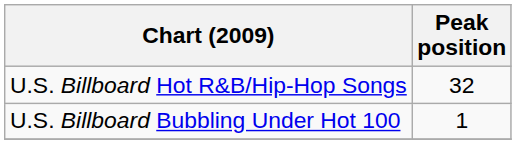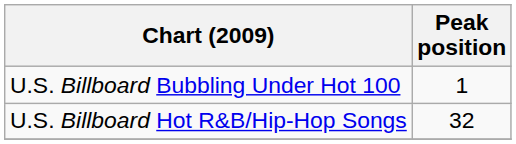 <table class="wikitable">
 <tr>
 <th>Chart (2009)</th>
 <th>Peak<br>position</th>
 </tr>
 <tr>
+<td>U.S. <em>Billboard</em> <a href='#'>Bubbling Under Hot 100</a></td>
+<td align="center">1</td>
+</tr>
+<tr>
 <td>U.S. <em>Billboard</em> <a href='#'>Hot R&B/Hip-Hop Songs</a></td>
 <td align="center">32</td>
 </tr>
 <tr>
-<td>U.S. <em>Billboard</em> <a href='#'>Bubbling Under Hot 100</a></td>
-<td align="center">1</td>
-</tr>
-<tr>
 </tr>
 </table>
